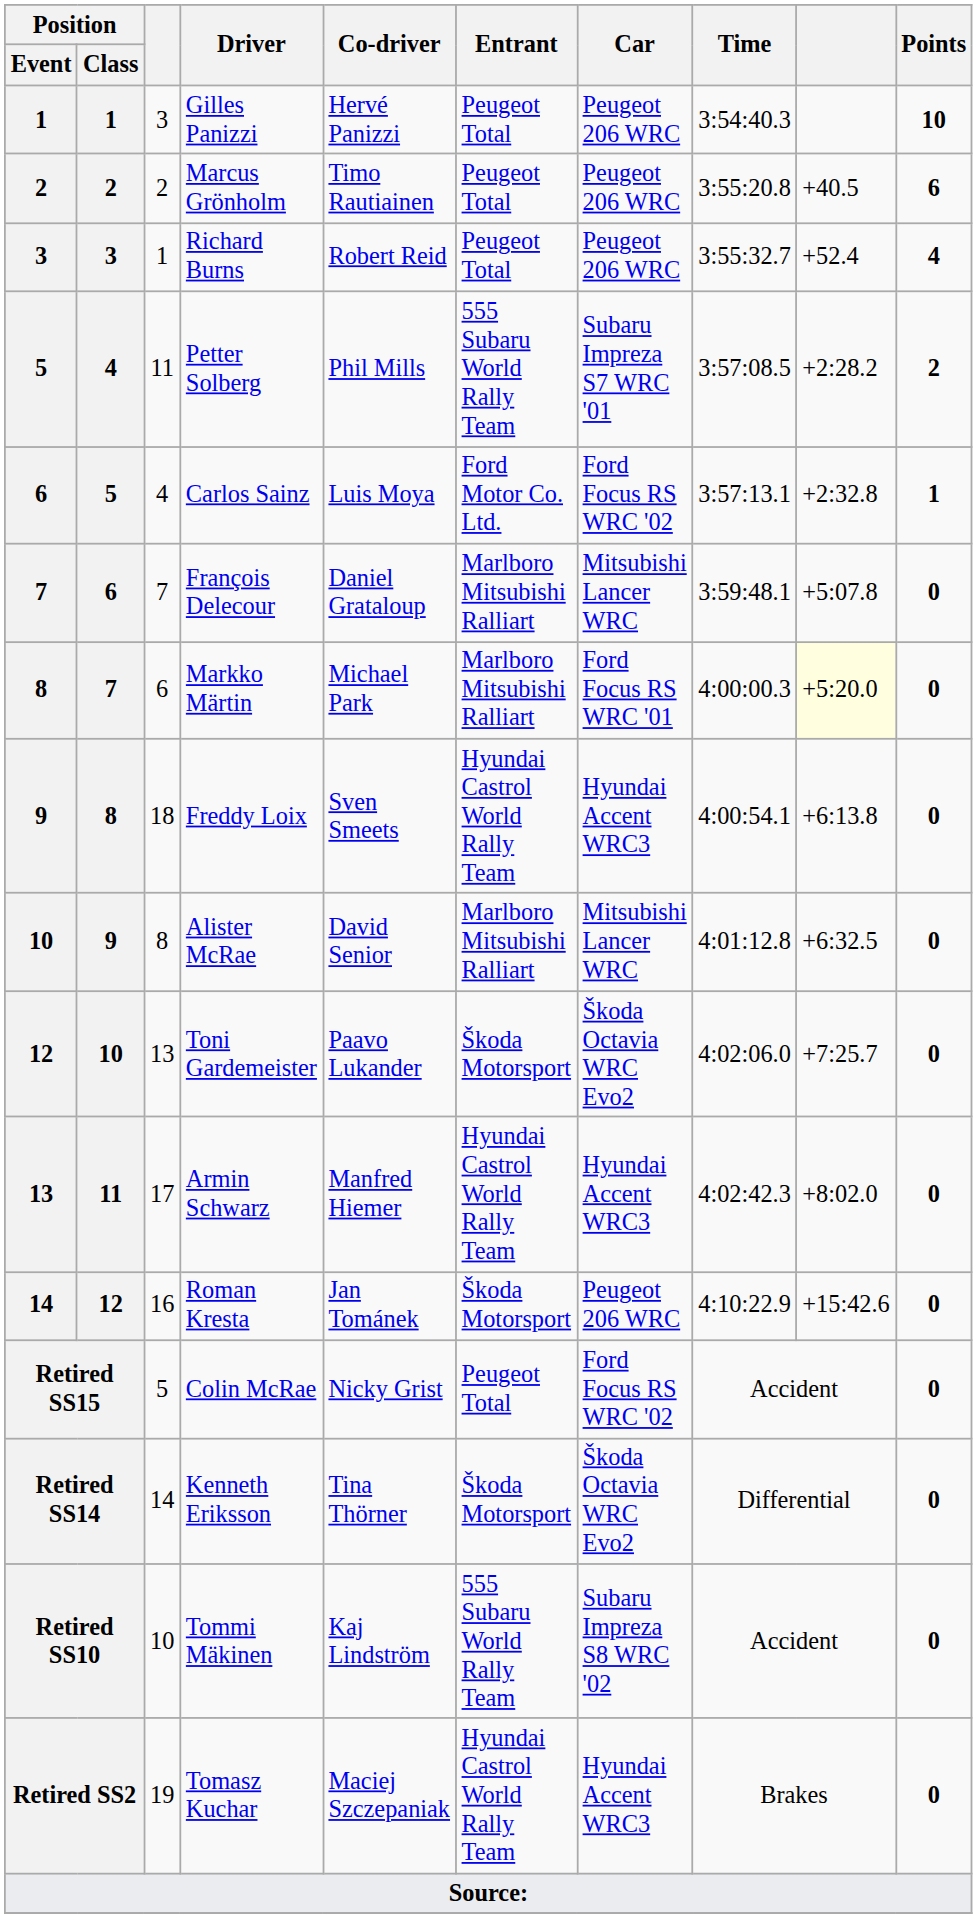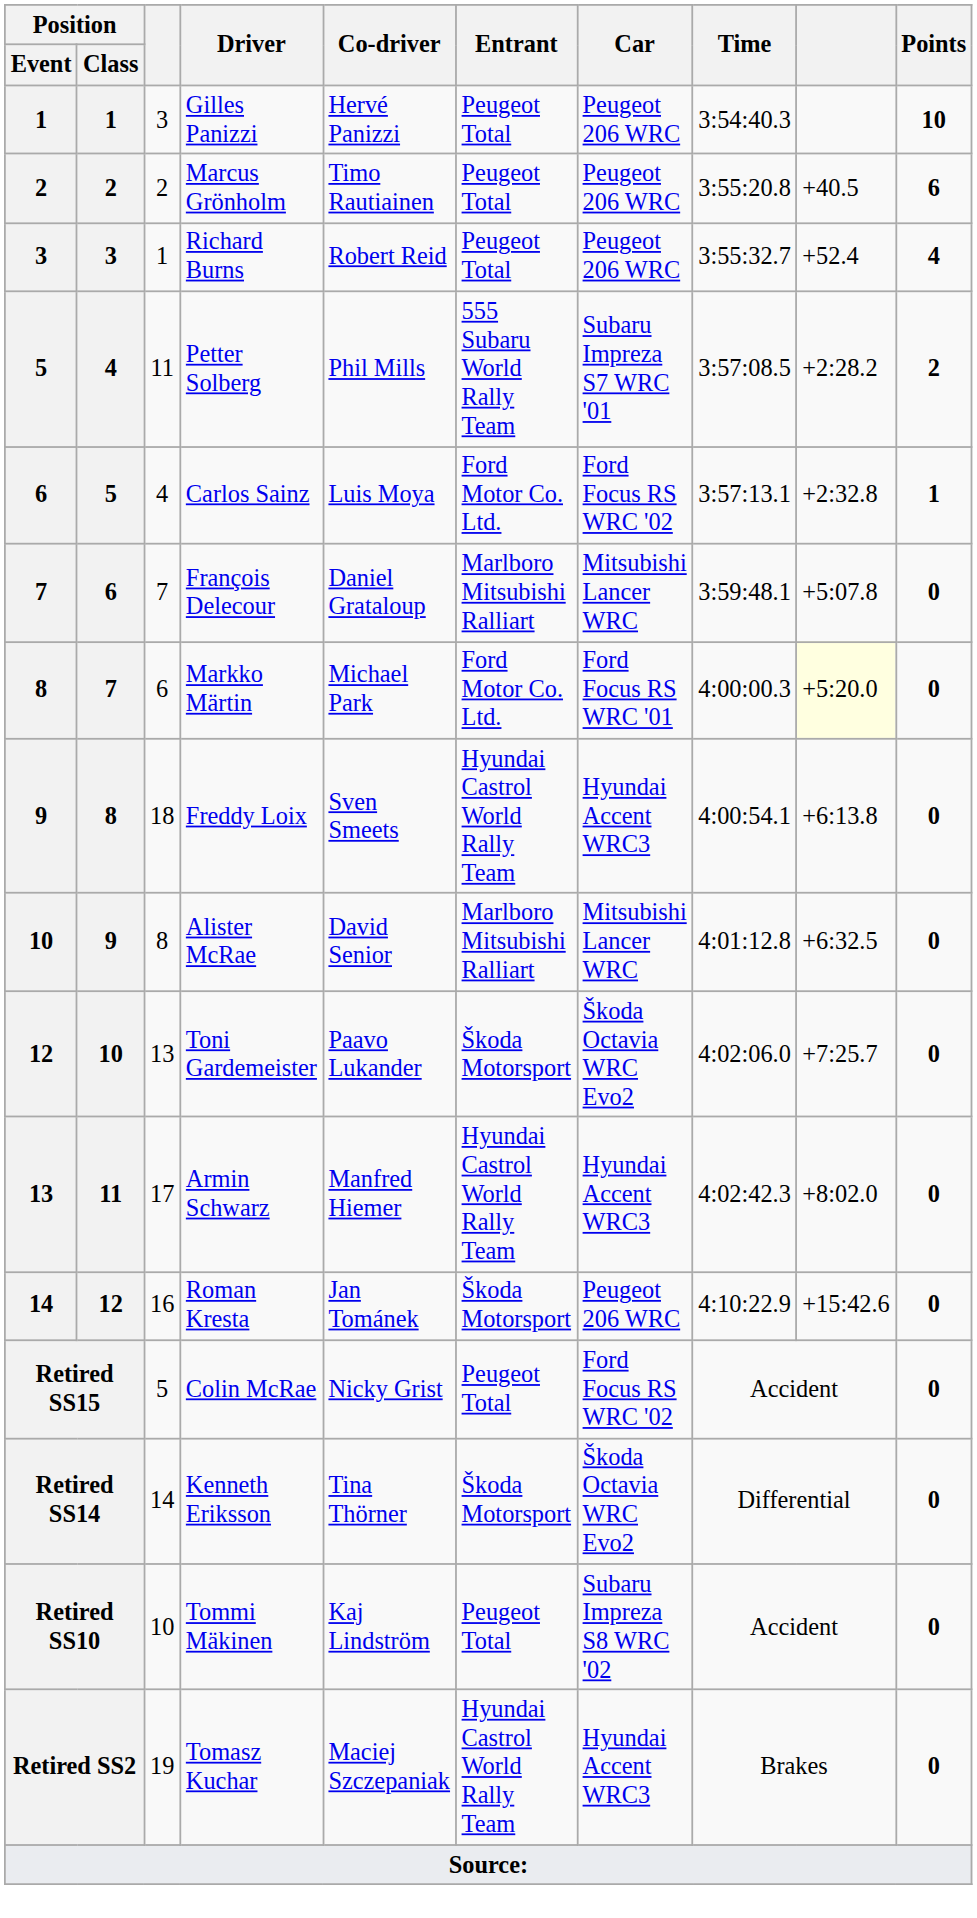 <table class="wikitable" width=85% style="font-size: 85%;">
 <tr>
 <th colspan="2">Position</th>
 <th rowspan="2"></th>
 <th rowspan="2">Driver</th>
 <th rowspan="2">Co-driver</th>
 <th rowspan="2">Entrant</th>
 <th rowspan="2">Car</th>
 <th rowspan="2">Time</th>
 <th rowspan="2"></th>
 <th rowspan="2">Points</th>
 </tr>
 <tr>
 <th>Event</th>
 <th>Class</th>
 </tr>
 <tr>
 <th>1</th>
 <th>1</th>
 <td align="center">3</td>
 <td> <a href='#'>Gilles Panizzi</a></td>
 <td> <a href='#'>Hervé Panizzi</a></td>
 <td> <a href='#'>Peugeot Total</a></td>
 <td><a href='#'>Peugeot 206 WRC</a></td>
 <td>3:54:40.3</td>
 <td></td>
 <td align="center"><strong>10</strong></td>
 </tr>
 <tr>
 <th>2</th>
 <th>2</th>
 <td align="center">2</td>
 <td> <a href='#'>Marcus Grönholm</a></td>
 <td> <a href='#'>Timo Rautiainen</a></td>
 <td> <a href='#'>Peugeot Total</a></td>
 <td><a href='#'>Peugeot 206 WRC</a></td>
 <td>3:55:20.8</td>
 <td>+40.5</td>
 <td align="center"><strong>6</strong></td>
 </tr>
 <tr>
 <th>3</th>
 <th>3</th>
 <td align="center">1</td>
 <td> <a href='#'>Richard Burns</a></td>
 <td> <a href='#'>Robert Reid</a></td>
 <td> <a href='#'>Peugeot Total</a></td>
 <td><a href='#'>Peugeot 206 WRC</a></td>
 <td>3:55:32.7</td>
 <td>+52.4</td>
 <td align="center"><strong>4</strong></td>
 </tr>
 <tr>
 <th>5</th>
 <th>4</th>
 <td align="center">11</td>
 <td> <a href='#'>Petter Solberg</a></td>
 <td> <a href='#'>Phil Mills</a></td>
 <td> <a href='#'>555 Subaru World Rally Team</a></td>
 <td><a href='#'>Subaru Impreza S7 WRC '01</a></td>
 <td>3:57:08.5</td>
 <td>+2:28.2</td>
 <td align="center"><strong>2</strong></td>
 </tr>
 <tr>
 <th>6</th>
 <th>5</th>
 <td align="center">4</td>
 <td> <a href='#'>Carlos Sainz</a></td>
 <td> <a href='#'>Luis Moya</a></td>
 <td> <a href='#'>Ford Motor Co. Ltd.</a></td>
 <td><a href='#'>Ford Focus RS WRC '02</a></td>
 <td>3:57:13.1</td>
 <td>+2:32.8</td>
 <td align="center"><strong>1</strong></td>
 </tr>
 <tr>
 <th>7</th>
 <th>6</th>
 <td align="center">7</td>
 <td> <a href='#'>François Delecour</a></td>
 <td> <a href='#'>Daniel Grataloup</a></td>
 <td> <a href='#'>Marlboro Mitsubishi Ralliart</a></td>
 <td><a href='#'>Mitsubishi Lancer WRC</a></td>
 <td>3:59:48.1</td>
 <td>+5:07.8</td>
 <td align="center"><strong>0</strong></td>
 </tr>
 <tr>
 <th>8</th>
 <th>7</th>
 <td align="center">6</td>
 <td> <a href='#'>Markko Märtin</a></td>
 <td> <a href='#'>Michael Park</a></td>
-<td> <a href='#'>Marlboro Mitsubishi Ralliart</a></td>
+<td> <a href='#'>Ford Motor Co. Ltd.</a></td>
 <td><a href='#'>Ford Focus RS WRC '01</a></td>
 <td>4:00:00.3</td>
 <td style="background: lightyellow;">+5:20.0</td>
 <td align="center"><strong>0</strong></td>
 </tr>
 <tr>
 <th>9</th>
 <th>8</th>
 <td align="center">18</td>
 <td> <a href='#'>Freddy Loix</a></td>
 <td> <a href='#'>Sven Smeets</a></td>
 <td> <a href='#'>Hyundai Castrol World Rally Team</a></td>
 <td><a href='#'>Hyundai Accent WRC3</a></td>
 <td>4:00:54.1</td>
 <td>+6:13.8</td>
 <td align="center"><strong>0</strong></td>
 </tr>
 <tr>
 <th>10</th>
 <th>9</th>
 <td align="center">8</td>
 <td> <a href='#'>Alister McRae</a></td>
 <td> <a href='#'>David Senior</a></td>
 <td> <a href='#'>Marlboro Mitsubishi Ralliart</a></td>
 <td><a href='#'>Mitsubishi Lancer WRC</a></td>
 <td>4:01:12.8</td>
 <td>+6:32.5</td>
 <td align="center"><strong>0</strong></td>
 </tr>
 <tr>
 <th>12</th>
 <th>10</th>
 <td align="center">13</td>
 <td> <a href='#'>Toni Gardemeister</a></td>
 <td> <a href='#'>Paavo Lukander</a></td>
 <td> <a href='#'>Škoda Motorsport</a></td>
 <td><a href='#'>Škoda Octavia WRC Evo2</a></td>
 <td>4:02:06.0</td>
 <td>+7:25.7</td>
 <td align="center"><strong>0</strong></td>
 </tr>
 <tr>
 <th>13</th>
 <th>11</th>
 <td align="center">17</td>
 <td> <a href='#'>Armin Schwarz</a></td>
 <td> <a href='#'>Manfred Hiemer</a></td>
 <td> <a href='#'>Hyundai Castrol World Rally Team</a></td>
 <td><a href='#'>Hyundai Accent WRC3</a></td>
 <td>4:02:42.3</td>
 <td>+8:02.0</td>
 <td align="center"><strong>0</strong></td>
 </tr>
 <tr>
 <th>14</th>
 <th>12</th>
 <td align="center">16</td>
 <td> <a href='#'>Roman Kresta</a></td>
 <td> <a href='#'>Jan Tománek</a></td>
 <td> <a href='#'>Škoda Motorsport</a></td>
 <td><a href='#'>Peugeot 206 WRC</a></td>
 <td>4:10:22.9</td>
 <td>+15:42.6</td>
 <td align="center"><strong>0</strong></td>
 </tr>
 <tr>
 <th colspan="2">Retired SS15</th>
 <td align="center">5</td>
 <td> <a href='#'>Colin McRae</a></td>
 <td> <a href='#'>Nicky Grist</a></td>
 <td> <a href='#'>Peugeot Total</a></td>
 <td><a href='#'>Ford Focus RS WRC '02</a></td>
 <td align="center" colspan="2">Accident</td>
 <td align="center"><strong>0</strong></td>
 </tr>
 <tr>
 <th colspan="2">Retired SS14</th>
 <td align="center">14</td>
 <td> <a href='#'>Kenneth Eriksson</a></td>
 <td> <a href='#'>Tina Thörner</a></td>
 <td> <a href='#'>Škoda Motorsport</a></td>
 <td><a href='#'>Škoda Octavia WRC Evo2</a></td>
 <td align="center" colspan="2">Differential</td>
 <td align="center"><strong>0</strong></td>
 </tr>
 <tr>
 <th colspan="2">Retired SS10</th>
 <td align="center">10</td>
 <td> <a href='#'>Tommi Mäkinen</a></td>
 <td> <a href='#'>Kaj Lindström</a></td>
-<td> <a href='#'>555 Subaru World Rally Team</a></td>
+<td> <a href='#'>Peugeot Total</a></td>
 <td><a href='#'>Subaru Impreza S8 WRC '02</a></td>
 <td align="center" colspan="2">Accident</td>
 <td align="center"><strong>0</strong></td>
 </tr>
 <tr>
 <th colspan="2">Retired SS2</th>
 <td align="center">19</td>
 <td> <a href='#'>Tomasz Kuchar</a></td>
 <td> <a href='#'>Maciej Szczepaniak</a></td>
 <td> <a href='#'>Hyundai Castrol World Rally Team</a></td>
 <td><a href='#'>Hyundai Accent WRC3</a></td>
 <td align="center" colspan="2">Brakes</td>
 <td align="center"><strong>0</strong></td>
 </tr>
 <tr>
 <td style="background-color:#EAECF0; text-align:center" colspan="10"><strong>Source:</strong></td>
 </tr>
 <tr>
 </tr>
 </table>
